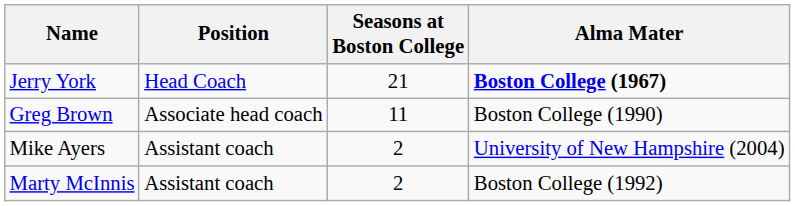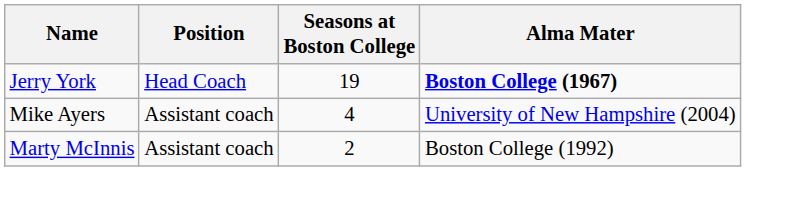 <table class="wikitable" border="1" style="font-size:90%;">
 <tr>
 <th>Name</th>
 <th>Position</th>
 <th>Seasons at<br>Boston College</th>
 <th>Alma Mater</th>
 </tr>
 <tr>
 <td><a href='#'>Jerry York</a></td>
 <td><a href='#'>Head Coach</a></td>
-<td align=center>21</td>
+<td align=center>19</td>
 <td><strong><a href='#'>Boston College</a> (1967)</strong></td>
-</tr>
-<tr>
-<td><a href='#'>Greg Brown</a></td>
-<td>Associate head coach</td>
-<td align=center>11</td>
-<td>Boston College (1990)</td>
 </tr>
 <tr>
 <td>Mike Ayers</td>
 <td>Assistant coach</td>
-<td align=center>2</td>
+<td align=center>4</td>
 <td><a href='#'>University of New Hampshire</a> (2004)</td>
 </tr>
 <tr>
 <td><a href='#'>Marty McInnis</a></td>
 <td>Assistant coach</td>
 <td align=center>2</td>
 <td>Boston College (1992)</td>
 </tr>
 </table>
